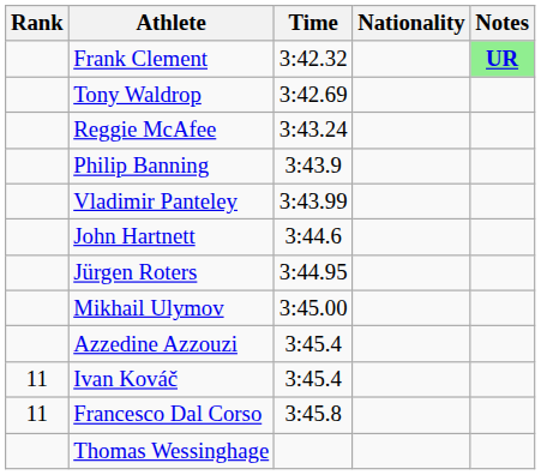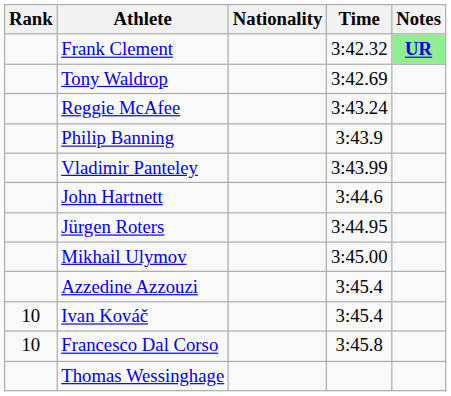 <table class="wikitable sortable" style="text-align:center">
 <tr>
 <th>Rank</th>
 <th>Athlete</th>
+<th>Nationality</th>
 <th>Time</th>
-<th>Nationality</th>
 <th>Notes</th>
 </tr>
 <tr>
 <td></td>
 <td align=left><a href='#'>Frank Clement</a></td>
+<td align=left></td>
 <td>3:42.32</td>
-<td align=left></td>
 <td style="background: lightgreen;"><strong><a href='#'>UR</a></strong></td>
 </tr>
 <tr>
 <td></td>
 <td align=left><a href='#'>Tony Waldrop</a></td>
+<td align=left></td>
 <td>3:42.69</td>
-<td align=left></td>
 <td></td>
 </tr>
 <tr>
 <td></td>
 <td align=left><a href='#'>Reggie McAfee</a></td>
+<td align=left></td>
 <td>3:43.24</td>
-<td align=left></td>
 <td></td>
 </tr>
 <tr>
 <td></td>
 <td align=left><a href='#'>Philip Banning</a></td>
+<td align=left></td>
 <td>3:43.9</td>
-<td align=left></td>
 <td></td>
 </tr>
 <tr>
 <td></td>
 <td align=left><a href='#'>Vladimir Panteley</a></td>
+<td align=left></td>
 <td>3:43.99</td>
-<td align=left></td>
 <td></td>
 </tr>
 <tr>
 <td></td>
 <td align=left><a href='#'>John Hartnett</a></td>
+<td align=left></td>
 <td>3:44.6</td>
-<td align=left></td>
 <td></td>
 </tr>
 <tr>
 <td></td>
 <td align=left><a href='#'>Jürgen Roters</a></td>
+<td align=left></td>
 <td>3:44.95</td>
-<td align=left></td>
 <td></td>
 </tr>
 <tr>
 <td></td>
 <td align=left><a href='#'>Mikhail Ulymov</a></td>
+<td align=left></td>
 <td>3:45.00</td>
-<td align=left></td>
 <td></td>
 </tr>
 <tr>
 <td></td>
 <td align=left><a href='#'>Azzedine Azzouzi</a></td>
+<td align=left></td>
 <td>3:45.4</td>
-<td align=left></td>
 <td></td>
 </tr>
 <tr>
-<td>11</td>
+<td>10</td>
 <td align=left><a href='#'>Ivan Kováč</a></td>
+<td align=left></td>
 <td>3:45.4</td>
-<td align=left></td>
 <td></td>
 </tr>
 <tr>
-<td>11</td>
+<td>10</td>
 <td align=left><a href='#'>Francesco Dal Corso</a></td>
+<td align=left></td>
 <td>3:45.8</td>
-<td align=left></td>
 <td></td>
 </tr>
 <tr>
 <td></td>
 <td align=left><a href='#'>Thomas Wessinghage</a></td>
+<td align=left></td>
 <td></td>
-<td align=left></td>
 <td></td>
 </tr>
 </table>
